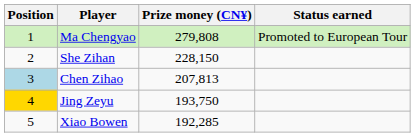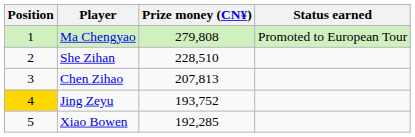 <table class=wikitable>
 <tr>
 <th>Position</th>
 <th>Player</th>
 <th>Prize money (<a href='#'>CN¥</a>)</th>
 <th>Status earned</th>
 </tr>
 <tr style="background:#D0F0C0;">
 <td align=center>1</td>
 <td> <a href='#'>Ma Chengyao</a></td>
 <td align=center>279,808</td>
 <td>Promoted to European Tour</td>
 </tr>
 <tr>
 <td align=center>2</td>
 <td> <a href='#'>She Zihan</a></td>
-<td align=center>228,150</td>
+<td align=center>228,510</td>
 <td></td>
 </tr>
 <tr>
-<td align=center style="background: lightblue;">3</td>
+<td align=center>3</td>
 <td> <a href='#'>Chen Zihao</a></td>
 <td align=center>207,813</td>
 <td></td>
 </tr>
 <tr>
 <td align=center style="background: gold;">4</td>
 <td> <a href='#'>Jing Zeyu</a></td>
-<td align=center>193,750</td>
+<td align=center>193,752</td>
 <td></td>
 </tr>
 <tr>
 <td align=center>5</td>
 <td> <a href='#'>Xiao Bowen</a></td>
 <td align=center>192,285</td>
 <td></td>
 </tr>
 </table>
